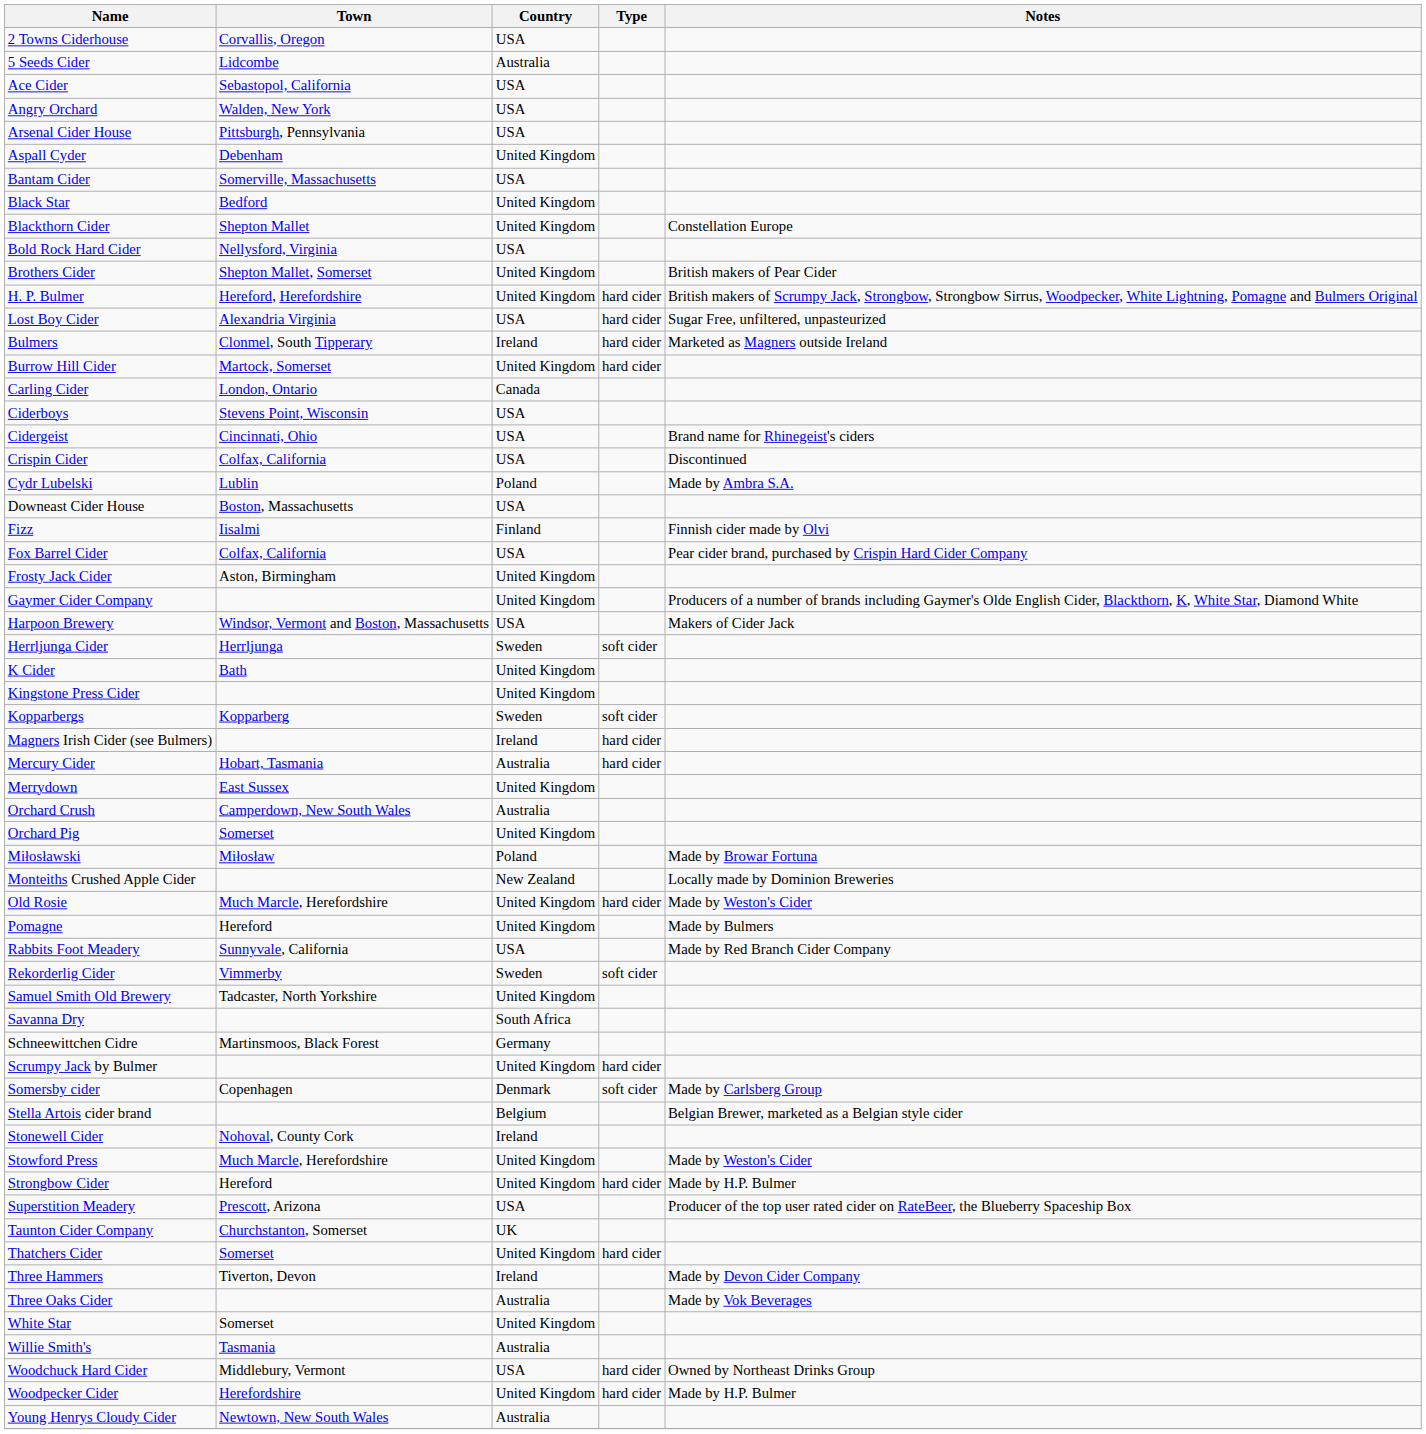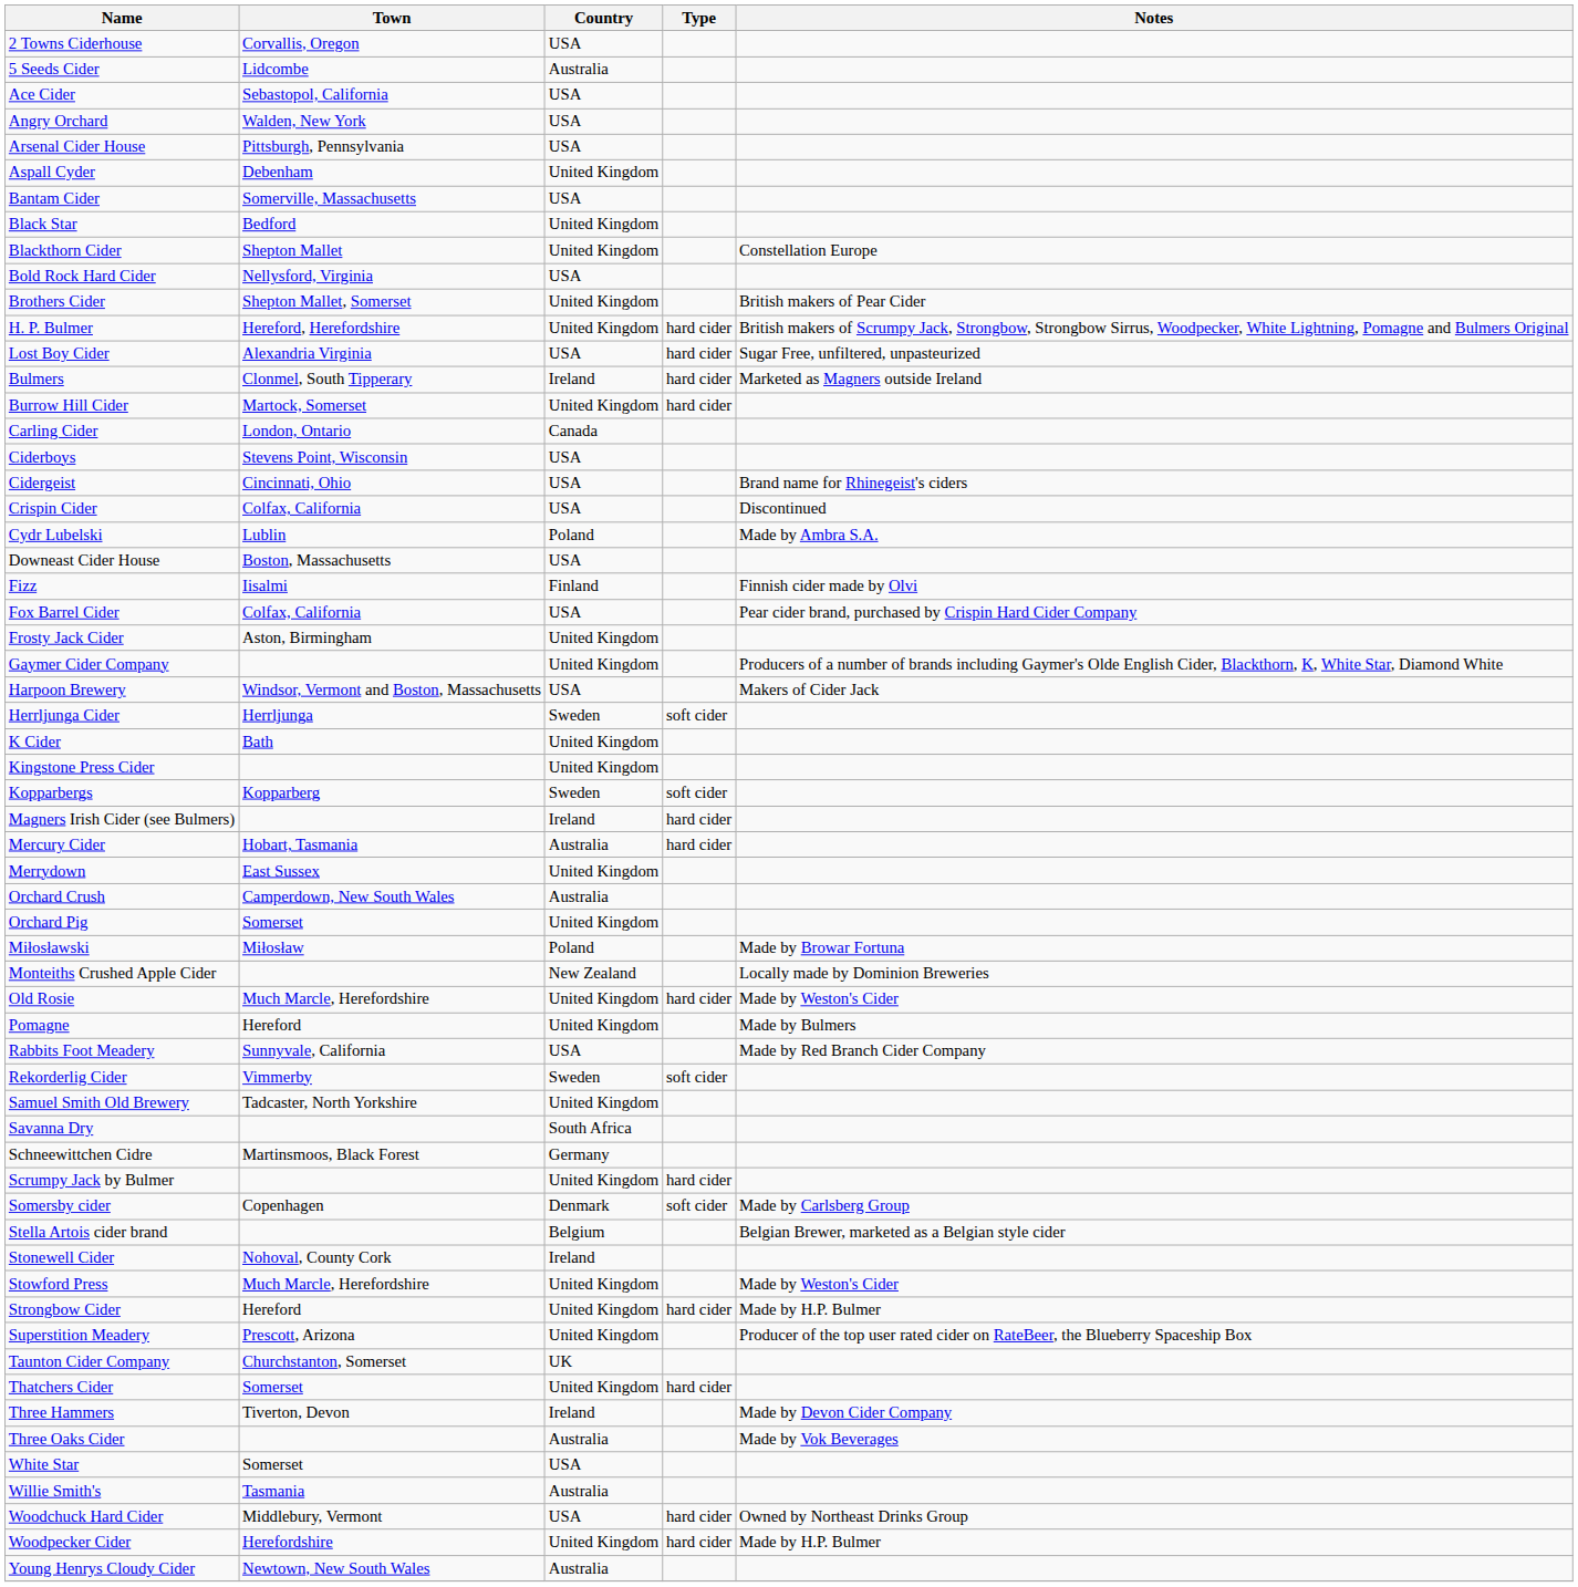 <table class="wikitable sortable" style="text-align:center">
 <tr>
 <th><strong>Name</strong></th>
 <th><strong>Town</strong></th>
 <th><strong>Country</strong></th>
 <th><strong>Type</strong></th>
 <th><strong>Notes</strong></th>
 </tr>
 <tr>
 <td align=left><a href='#'>2 Towns Ciderhouse</a></td>
 <td align=left><a href='#'>Corvallis, Oregon</a></td>
 <td align=left>USA</td>
 <td align=left></td>
 <td align=left></td>
 </tr>
 <tr>
 <td align=left><a href='#'>5 Seeds Cider</a></td>
 <td align=left><a href='#'>Lidcombe</a></td>
 <td align=left>Australia</td>
 <td align=left></td>
 <td align=left></td>
 </tr>
 <tr>
 <td align=left><a href='#'>Ace Cider</a></td>
 <td align=left><a href='#'>Sebastopol, California</a></td>
 <td align=left>USA</td>
 <td align=left></td>
 <td align=left></td>
 </tr>
 <tr>
 <td align=left><a href='#'>Angry Orchard</a></td>
 <td align=left><a href='#'>Walden, New York</a></td>
 <td align=left>USA</td>
 <td align=left></td>
 <td align=left></td>
 </tr>
 <tr>
 <td align=left><a href='#'>Arsenal Cider House</a></td>
 <td align=left><a href='#'>Pittsburgh</a>, Pennsylvania</td>
 <td align=left>USA</td>
 <td align=left></td>
 <td align=left></td>
 </tr>
 <tr>
 <td align=left><a href='#'>Aspall Cyder</a></td>
 <td align=left><a href='#'>Debenham</a></td>
 <td align=left>United Kingdom</td>
 <td align=left></td>
 <td align=left></td>
 </tr>
 <tr>
 <td align=left><a href='#'>Bantam Cider</a></td>
 <td align=left><a href='#'>Somerville, Massachusetts</a></td>
 <td align=left>USA</td>
 <td align=left></td>
 <td align=left></td>
 </tr>
 <tr>
 <td align=left><a href='#'>Black Star</a></td>
 <td align=left><a href='#'>Bedford</a></td>
 <td align=left>United Kingdom</td>
 <td align=left></td>
 <td align=left></td>
 </tr>
 <tr>
 <td align=left><a href='#'>Blackthorn Cider</a></td>
 <td align=left><a href='#'>Shepton Mallet</a></td>
 <td align=left>United Kingdom</td>
 <td align=left></td>
 <td align=left>Constellation Europe</td>
 </tr>
 <tr>
 <td align=left><a href='#'>Bold Rock Hard Cider</a></td>
 <td align=left><a href='#'>Nellysford, Virginia</a></td>
 <td align=left>USA</td>
 <td align=left></td>
 <td align=left></td>
 </tr>
 <tr>
 <td align=left><a href='#'>Brothers Cider</a></td>
 <td align=left><a href='#'>Shepton Mallet</a>, <a href='#'>Somerset</a></td>
 <td align=left>United Kingdom</td>
 <td align=left></td>
 <td align=left>British makers of Pear Cider</td>
 </tr>
 <tr>
 <td align=left><a href='#'>H. P. Bulmer</a></td>
 <td align=left><a href='#'>Hereford</a>, <a href='#'>Herefordshire</a></td>
 <td align=left>United Kingdom</td>
 <td align=left>hard cider</td>
 <td align=left>British makers of <a href='#'>Scrumpy Jack</a>, <a href='#'>Strongbow</a>, Strongbow Sirrus, <a href='#'>Woodpecker</a>, <a href='#'>White Lightning</a>, <a href='#'>Pomagne</a> and <a href='#'>Bulmers Original</a></td>
 </tr>
 <tr>
 <td align=left><a href='#'>Lost Boy Cider</a></td>
 <td align=left><a href='#'>Alexandria Virginia</a></td>
 <td align=left>USA</td>
 <td align=left>hard cider</td>
 <td align=left>Sugar Free, unfiltered, unpasteurized</td>
 </tr>
 <tr>
 <td align=left><a href='#'>Bulmers</a></td>
 <td align=left><a href='#'>Clonmel</a>, South <a href='#'>Tipperary</a></td>
 <td align=left>Ireland</td>
 <td align=left>hard cider</td>
 <td align=left>Marketed as <a href='#'>Magners</a> outside Ireland</td>
 </tr>
 <tr>
 <td align=left><a href='#'>Burrow Hill Cider</a></td>
 <td align=left><a href='#'>Martock, Somerset</a></td>
 <td align=left>United Kingdom</td>
 <td align=left>hard cider</td>
 <td align=left></td>
 </tr>
 <tr>
 <td align=left><a href='#'>Carling Cider</a></td>
 <td align=left><a href='#'>London, Ontario</a></td>
 <td align=left>Canada</td>
 <td align=left></td>
 <td align=left></td>
 </tr>
 <tr>
 <td align=left><a href='#'>Ciderboys</a></td>
 <td align=left><a href='#'>Stevens Point, Wisconsin</a></td>
 <td align=left>USA</td>
 <td align=left></td>
 <td align=left></td>
 </tr>
 <tr>
 <td align=left><a href='#'>Cidergeist</a></td>
 <td align=left><a href='#'>Cincinnati, Ohio</a></td>
 <td align=left>USA</td>
 <td align=left></td>
 <td align=left>Brand name for <a href='#'>Rhinegeist</a>'s ciders</td>
 </tr>
 <tr>
 <td align=left><a href='#'>Crispin Cider</a></td>
 <td align=left><a href='#'>Colfax, California</a></td>
 <td align=left>USA</td>
 <td align=left></td>
 <td align=left>Discontinued</td>
 </tr>
 <tr>
 <td align=left><a href='#'>Cydr Lubelski</a></td>
 <td align=left><a href='#'>Lublin</a></td>
 <td align=left>Poland</td>
 <td align=left></td>
 <td align=left>Made by <a href='#'>Ambra S.A.</a></td>
 </tr>
 <tr>
 <td align=left>Downeast Cider House</td>
 <td align=left><a href='#'>Boston</a>, Massachusetts</td>
 <td align=left>USA</td>
 <td align=left></td>
 <td align=left></td>
 </tr>
 <tr>
 <td align=left><a href='#'>Fizz</a></td>
 <td align=left><a href='#'>Iisalmi</a></td>
 <td align=left>Finland</td>
 <td align=left></td>
 <td align=left>Finnish cider made by <a href='#'>Olvi</a></td>
 </tr>
 <tr>
 <td align=left><a href='#'>Fox Barrel Cider</a></td>
 <td align=left><a href='#'>Colfax, California</a></td>
 <td align=left>USA</td>
 <td align=left></td>
 <td align=left>Pear cider brand, purchased by <a href='#'>Crispin Hard Cider Company</a></td>
 </tr>
 <tr>
 <td align=left><a href='#'>Frosty Jack Cider</a></td>
 <td align=left>Aston, Birmingham</td>
 <td align=left>United Kingdom</td>
 <td align=left></td>
 <td align=left></td>
 </tr>
 <tr>
 <td align=left><a href='#'>Gaymer Cider Company</a></td>
 <td></td>
 <td align=left>United Kingdom</td>
 <td align=left></td>
 <td align=left>Producers of a number of brands including Gaymer's Olde English Cider, <a href='#'>Blackthorn</a>, <a href='#'>K</a>, <a href='#'>White Star</a>, Diamond White</td>
 </tr>
 <tr>
 <td align=left><a href='#'>Harpoon Brewery</a></td>
 <td align=left><a href='#'>Windsor, Vermont</a> and <a href='#'>Boston</a>, Massachusetts</td>
 <td align=left>USA</td>
 <td align=left></td>
 <td align=left>Makers of Cider Jack</td>
 </tr>
 <tr>
 <td align=left><a href='#'>Herrljunga Cider</a></td>
 <td align=left><a href='#'>Herrljunga</a></td>
 <td align=left>Sweden</td>
 <td align=left>soft cider</td>
 <td align=left></td>
 </tr>
 <tr>
 <td align=left><a href='#'>K Cider</a></td>
 <td align=left><a href='#'>Bath</a></td>
 <td align=left>United Kingdom</td>
 <td align=left></td>
 <td align=left></td>
 </tr>
 <tr>
 <td align=left><a href='#'>Kingstone Press Cider</a></td>
 <td align=left></td>
 <td align=left>United Kingdom</td>
 <td align=left></td>
 <td align=left></td>
 </tr>
 <tr>
 <td align=left><a href='#'>Kopparbergs</a></td>
 <td align=left><a href='#'>Kopparberg</a></td>
 <td align=left>Sweden</td>
 <td align=left>soft cider</td>
 <td align=left></td>
 </tr>
 <tr>
 <td align=left><a href='#'>Magners</a> Irish Cider (see Bulmers)</td>
 <td></td>
 <td align=left>Ireland</td>
 <td align=left>hard cider</td>
 <td align=left></td>
 </tr>
 <tr>
 <td align=left><a href='#'>Mercury Cider</a></td>
 <td align=left><a href='#'>Hobart, Tasmania</a></td>
 <td align=left>Australia</td>
 <td align=left>hard cider</td>
 <td align=left></td>
 </tr>
 <tr>
 <td align=left><a href='#'>Merrydown</a></td>
 <td align=left><a href='#'>East Sussex</a></td>
 <td align=left>United Kingdom</td>
 <td align=left></td>
 <td align=left></td>
 </tr>
 <tr>
 <td align=left><a href='#'>Orchard Crush</a></td>
 <td align=left><a href='#'>Camperdown, New South Wales</a></td>
 <td align=left>Australia</td>
 <td align=left></td>
 <td align=left></td>
 </tr>
 <tr>
 <td align=left><a href='#'>Orchard Pig</a></td>
 <td align=left><a href='#'>Somerset</a></td>
 <td align=left>United Kingdom</td>
 <td align=left></td>
 <td align=left></td>
 </tr>
 <tr>
 <td align=left><a href='#'>Miłosławski</a></td>
 <td align=left><a href='#'>Miłosław</a></td>
 <td align=left>Poland</td>
 <td align=left></td>
 <td align=left>Made by <a href='#'>Browar Fortuna</a></td>
 </tr>
 <tr>
 <td align=left><a href='#'>Monteiths</a> Crushed Apple Cider</td>
 <td></td>
 <td align=left>New Zealand</td>
 <td align=left></td>
 <td align=left>Locally made by Dominion Breweries</td>
 </tr>
 <tr>
 <td align=left><a href='#'>Old Rosie</a></td>
 <td align=left><a href='#'>Much Marcle</a>, Herefordshire</td>
 <td align=left>United Kingdom</td>
 <td align=left>hard cider</td>
 <td align=left>Made by <a href='#'>Weston's Cider</a></td>
 </tr>
 <tr>
 <td align=left><a href='#'>Pomagne</a></td>
 <td align=left>Hereford</td>
 <td align=left>United Kingdom</td>
 <td align=left></td>
 <td align=left>Made by Bulmers</td>
 </tr>
 <tr>
 <td align=left><a href='#'>Rabbits Foot Meadery</a></td>
 <td align=left><a href='#'>Sunnyvale</a>, California</td>
 <td align=left>USA</td>
 <td align=left></td>
 <td align=left>Made by Red Branch Cider Company</td>
 </tr>
 <tr>
 <td align=left><a href='#'>Rekorderlig Cider</a></td>
 <td align=left><a href='#'>Vimmerby</a></td>
 <td align=left>Sweden</td>
 <td align=left>soft cider</td>
 <td align=left></td>
 </tr>
 <tr>
 <td align=left><a href='#'>Samuel Smith Old Brewery</a></td>
 <td align=left>Tadcaster, North Yorkshire</td>
 <td align=left>United Kingdom</td>
 <td align=left></td>
 <td align=left></td>
 </tr>
 <tr>
 <td align=left><a href='#'>Savanna Dry</a></td>
 <td></td>
 <td align=left>South Africa</td>
 <td align=left></td>
 <td align=left></td>
 </tr>
 <tr>
 <td align=left>Schneewittchen Cidre</td>
 <td align=left>Martinsmoos, Black Forest</td>
 <td align=left>Germany</td>
 <td align=left></td>
 <td align=left></td>
 </tr>
 <tr>
 <td align=left><a href='#'>Scrumpy Jack</a> by Bulmer</td>
 <td></td>
 <td align=left>United Kingdom</td>
 <td align=left>hard cider</td>
 <td align=left></td>
 </tr>
 <tr>
 <td align=left><a href='#'>Somersby cider</a></td>
 <td align=left>Copenhagen</td>
 <td align=left>Denmark</td>
 <td align=left>soft cider</td>
 <td align=left>Made by <a href='#'>Carlsberg Group</a></td>
 </tr>
 <tr>
 <td align=left><a href='#'>Stella Artois</a> cider brand</td>
 <td></td>
 <td align=left>Belgium</td>
 <td align=left></td>
 <td align=left>Belgian Brewer, marketed as a Belgian style cider</td>
 </tr>
 <tr>
 <td align=left><a href='#'>Stonewell Cider</a></td>
 <td align=left><a href='#'>Nohoval</a>, County Cork</td>
 <td align=left>Ireland</td>
 <td align=left></td>
 <td align=left></td>
 </tr>
 <tr>
 <td align=left><a href='#'>Stowford Press</a></td>
 <td align=left><a href='#'>Much Marcle</a>, Herefordshire</td>
 <td align=left>United Kingdom</td>
 <td align=left></td>
 <td align=left>Made by <a href='#'>Weston's Cider</a></td>
 </tr>
 <tr>
 <td align=left><a href='#'>Strongbow Cider</a></td>
 <td align=left>Hereford</td>
 <td align=left>United Kingdom</td>
 <td align=left>hard cider</td>
 <td align=left>Made by H.P. Bulmer</td>
 </tr>
 <tr>
 <td align=left><a href='#'>Superstition Meadery</a></td>
 <td align=left><a href='#'>Prescott</a>, Arizona</td>
-<td align=left>USA</td>
+<td align=left>United Kingdom</td>
 <td align=left></td>
 <td align=left>Producer of the top user rated cider on <a href='#'>RateBeer</a>, the Blueberry Spaceship Box</td>
 </tr>
 <tr>
 <td align=left><a href='#'>Taunton Cider Company</a></td>
 <td align=left><a href='#'>Churchstanton</a>, Somerset</td>
 <td align=left>UK</td>
 <td align=left></td>
 <td align=left></td>
 </tr>
 <tr>
 <td align=left><a href='#'>Thatchers Cider</a></td>
 <td align=left><a href='#'>Somerset</a></td>
 <td align=left>United Kingdom</td>
 <td align=left>hard cider</td>
 <td></td>
 </tr>
 <tr>
 <td align=left><a href='#'>Three Hammers</a></td>
 <td align=left>Tiverton, Devon</td>
 <td align=left>Ireland</td>
 <td align=left></td>
 <td align=left>Made by <a href='#'>Devon Cider Company</a></td>
 </tr>
 <tr>
 <td align=left><a href='#'>Three Oaks Cider</a></td>
 <td align=left></td>
 <td align=left>Australia</td>
 <td align=left></td>
 <td align=left>Made by <a href='#'>Vok Beverages</a></td>
 </tr>
 <tr>
 <td align=left><a href='#'>White Star</a></td>
 <td align=left>Somerset</td>
-<td align=left>United Kingdom</td>
+<td align=left>USA</td>
 <td align=left></td>
 <td align=left></td>
 </tr>
 <tr>
 <td align=left><a href='#'>Willie Smith's</a></td>
 <td align=left><a href='#'>Tasmania</a></td>
 <td align=left>Australia</td>
 <td align=left></td>
 <td align=left></td>
 </tr>
 <tr>
 <td align=left><a href='#'>Woodchuck Hard Cider</a></td>
 <td align=left>Middlebury, Vermont</td>
 <td align=left>USA</td>
 <td align=left>hard cider</td>
 <td align=left>Owned by Northeast Drinks Group</td>
 </tr>
 <tr>
 <td align=left><a href='#'>Woodpecker Cider</a></td>
 <td align=left><a href='#'>Herefordshire</a></td>
 <td align=left>United Kingdom</td>
 <td align=left>hard cider</td>
 <td align=left>Made by H.P. Bulmer</td>
 </tr>
 <tr>
 <td align=left><a href='#'>Young Henrys Cloudy Cider</a></td>
 <td align=left><a href='#'>Newtown, New South Wales</a></td>
 <td align=left>Australia</td>
 <td align=left></td>
 <td align=left></td>
 </tr>
 <tr>
 </tr>
 </table>
